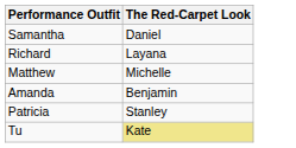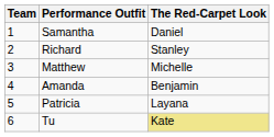 <table class="wikitable">
 <tr>
+<th>Team</th>
 <th>Performance Outfit</th>
 <th>The Red-Carpet Look</th>
 </tr>
 <tr>
+<td>1</td>
 <td>Samantha</td>
 <td>Daniel</td>
 </tr>
 <tr>
+<td>2</td>
 <td>Richard</td>
-<td>Layana</td>
+<td>Stanley</td>
 </tr>
 <tr>
+<td>3</td>
 <td>Matthew</td>
 <td>Michelle</td>
 </tr>
 <tr>
+<td>4</td>
 <td>Amanda</td>
 <td>Benjamin</td>
 </tr>
 <tr>
+<td>5</td>
 <td>Patricia</td>
-<td>Stanley</td>
+<td>Layana</td>
 </tr>
 <tr>
+<td>6</td>
 <td>Tu</td>
 <td style="background: khaki;">Kate</td>
 </tr>
 </table>
